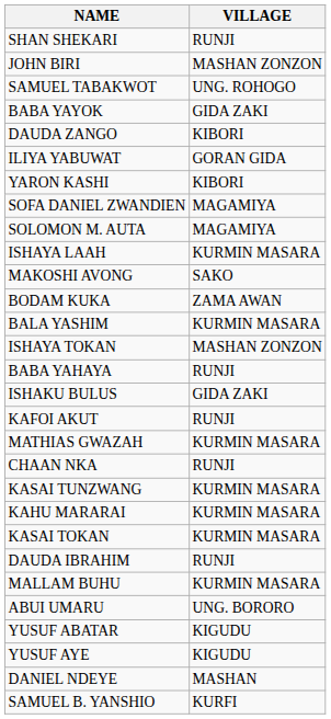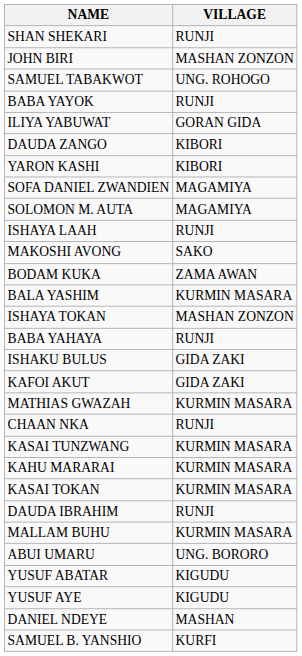 <table class="wikitable sortable mw-collapsible">
 <tr>
 <th>NAME</th>
 <th>VILLAGE</th>
 </tr>
 <tr>
 <td>SHAN SHEKARI</td>
 <td>RUNJI</td>
 </tr>
 <tr>
 <td>JOHN BIRI</td>
 <td>MASHAN ZONZON</td>
 </tr>
 <tr>
 <td>SAMUEL TABAKWOT</td>
 <td>UNG. ROHOGO</td>
 </tr>
 <tr>
 <td>BABA YAYOK</td>
-<td>GIDA ZAKI</td>
+<td>RUNJI</td>
+</tr>
+<tr>
+<td>ILIYA YABUWAT</td>
+<td>GORAN GIDA</td>
 </tr>
 <tr>
 <td>DAUDA ZANGO</td>
 <td>KIBORI</td>
-</tr>
-<tr>
-<td>ILIYA YABUWAT</td>
-<td>GORAN GIDA</td>
 </tr>
 <tr>
 <td>YARON KASHI</td>
 <td>KIBORI</td>
 </tr>
 <tr>
 <td>SOFA DANIEL ZWANDIEN</td>
 <td>MAGAMIYA</td>
 </tr>
 <tr>
 <td>SOLOMON M. AUTA</td>
 <td>MAGAMIYA</td>
 </tr>
 <tr>
 <td>ISHAYA LAAH</td>
-<td>KURMIN MASARA</td>
+<td>RUNJI</td>
 </tr>
 <tr>
 <td>MAKOSHI AVONG</td>
 <td>SAKO</td>
 </tr>
 <tr>
 <td>BODAM KUKA</td>
 <td>ZAMA AWAN</td>
 </tr>
 <tr>
 <td>BALA YASHIM</td>
 <td>KURMIN MASARA</td>
 </tr>
 <tr>
 <td>ISHAYA TOKAN</td>
 <td>MASHAN ZONZON</td>
 </tr>
 <tr>
 <td>BABA YAHAYA</td>
 <td>RUNJI</td>
 </tr>
 <tr>
 <td>ISHAKU BULUS</td>
 <td>GIDA ZAKI</td>
 </tr>
 <tr>
 <td>KAFOI AKUT</td>
-<td>RUNJI</td>
+<td>GIDA ZAKI</td>
 </tr>
 <tr>
 <td>MATHIAS GWAZAH</td>
 <td>KURMIN MASARA</td>
 </tr>
 <tr>
 <td>CHAAN NKA</td>
 <td>RUNJI</td>
 </tr>
 <tr>
 <td>KASAI TUNZWANG</td>
 <td>KURMIN MASARA</td>
 </tr>
 <tr>
 <td>KAHU MARARAI</td>
 <td>KURMIN MASARA</td>
 </tr>
 <tr>
 <td>KASAI TOKAN</td>
 <td>KURMIN MASARA</td>
 </tr>
 <tr>
 <td>DAUDA IBRAHIM</td>
 <td>RUNJI</td>
 </tr>
 <tr>
 <td>MALLAM BUHU</td>
 <td>KURMIN MASARA</td>
 </tr>
 <tr>
 <td>ABUI UMARU</td>
 <td>UNG. BORORO</td>
 </tr>
 <tr>
 <td>YUSUF ABATAR</td>
 <td>KIGUDU</td>
 </tr>
 <tr>
 <td>YUSUF AYE</td>
 <td>KIGUDU</td>
 </tr>
 <tr>
 <td>DANIEL NDEYE</td>
 <td>MASHAN</td>
 </tr>
 <tr>
 <td>SAMUEL B. YANSHIO</td>
 <td>KURFI</td>
 </tr>
 </table>
